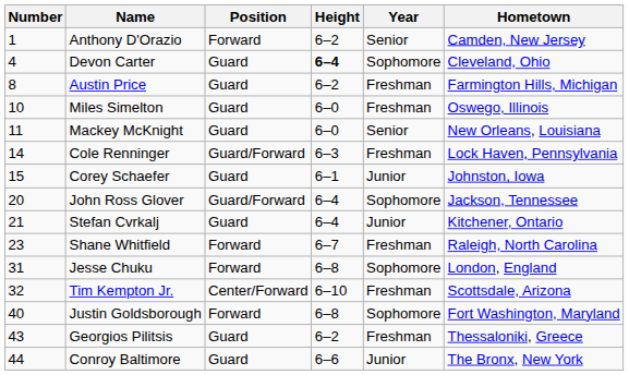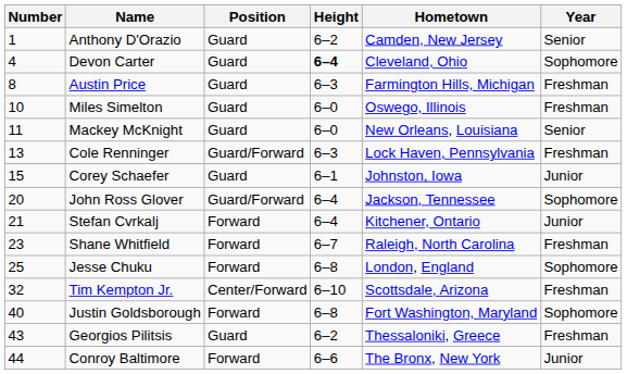 <table class="wikitable sortable" style="font-size: 95%;">
 <tr>
 <th>Number</th>
 <th>Name</th>
 <th>Position</th>
 <th>Height</th>
+<th>Hometown</th>
 <th>Year</th>
-<th>Hometown</th>
 </tr>
 <tr>
 <td>1</td>
 <td>Anthony D'Orazio</td>
-<td>Forward</td>
+<td>Guard</td>
 <td>6–2</td>
+<td><a href='#'>Camden, New Jersey</a></td>
 <td>Senior</td>
-<td><a href='#'>Camden, New Jersey</a></td>
 </tr>
 <tr>
 <td>4</td>
 <td>Devon Carter</td>
 <td>Guard</td>
 <td><strong>6–4</strong></td>
+<td><a href='#'>Cleveland, Ohio</a></td>
 <td>Sophomore</td>
-<td><a href='#'>Cleveland, Ohio</a></td>
 </tr>
 <tr>
 <td>8</td>
 <td><a href='#'>Austin Price</a></td>
 <td>Guard</td>
-<td>6–2</td>
+<td>6–3</td>
+<td><a href='#'>Farmington Hills, Michigan</a></td>
 <td>Freshman</td>
-<td><a href='#'>Farmington Hills, Michigan</a></td>
 </tr>
 <tr>
 <td>10</td>
 <td>Miles Simelton</td>
 <td>Guard</td>
 <td>6–0</td>
+<td><a href='#'>Oswego, Illinois</a></td>
 <td>Freshman</td>
-<td><a href='#'>Oswego, Illinois</a></td>
 </tr>
 <tr>
 <td>11</td>
 <td>Mackey McKnight</td>
 <td>Guard</td>
 <td>6–0</td>
+<td><a href='#'>New Orleans</a>, <a href='#'>Louisiana</a></td>
 <td>Senior</td>
-<td><a href='#'>New Orleans</a>, <a href='#'>Louisiana</a></td>
 </tr>
 <tr>
-<td>14</td>
+<td>13</td>
 <td>Cole Renninger</td>
 <td>Guard/Forward</td>
 <td>6–3</td>
+<td><a href='#'>Lock Haven, Pennsylvania</a></td>
 <td>Freshman</td>
-<td><a href='#'>Lock Haven, Pennsylvania</a></td>
 </tr>
 <tr>
 <td>15</td>
 <td>Corey Schaefer</td>
 <td>Guard</td>
 <td>6–1</td>
+<td><a href='#'>Johnston, Iowa</a></td>
 <td>Junior</td>
-<td><a href='#'>Johnston, Iowa</a></td>
 </tr>
 <tr>
 <td>20</td>
 <td>John Ross Glover</td>
 <td>Guard/Forward</td>
 <td>6–4</td>
+<td><a href='#'>Jackson, Tennessee</a></td>
 <td>Sophomore</td>
-<td><a href='#'>Jackson, Tennessee</a></td>
 </tr>
 <tr>
 <td>21</td>
 <td>Stefan Cvrkalj</td>
-<td>Guard</td>
+<td>Forward</td>
 <td>6–4</td>
+<td><a href='#'>Kitchener, Ontario</a></td>
 <td>Junior</td>
-<td><a href='#'>Kitchener, Ontario</a></td>
 </tr>
 <tr>
 <td>23</td>
 <td>Shane Whitfield</td>
 <td>Forward</td>
 <td>6–7</td>
+<td><a href='#'>Raleigh, North Carolina</a></td>
 <td>Freshman</td>
-<td><a href='#'>Raleigh, North Carolina</a></td>
 </tr>
 <tr>
-<td>31</td>
+<td>25</td>
 <td>Jesse Chuku</td>
 <td>Forward</td>
 <td>6–8</td>
+<td><a href='#'>London</a>, <a href='#'>England</a></td>
 <td>Sophomore</td>
-<td><a href='#'>London</a>, <a href='#'>England</a></td>
 </tr>
 <tr>
 <td>32</td>
 <td><a href='#'>Tim Kempton Jr.</a></td>
 <td>Center/Forward</td>
 <td>6–10</td>
+<td><a href='#'>Scottsdale, Arizona</a></td>
 <td>Freshman</td>
-<td><a href='#'>Scottsdale, Arizona</a></td>
 </tr>
 <tr>
 <td>40</td>
 <td>Justin Goldsborough</td>
 <td>Forward</td>
 <td>6–8</td>
+<td><a href='#'>Fort Washington, Maryland</a></td>
 <td>Sophomore</td>
-<td><a href='#'>Fort Washington, Maryland</a></td>
 </tr>
 <tr>
 <td>43</td>
 <td>Georgios Pilitsis</td>
 <td>Guard</td>
 <td>6–2</td>
+<td><a href='#'>Thessaloniki</a>, <a href='#'>Greece</a></td>
 <td>Freshman</td>
-<td><a href='#'>Thessaloniki</a>, <a href='#'>Greece</a></td>
 </tr>
 <tr>
 <td>44</td>
 <td>Conroy Baltimore</td>
-<td>Guard</td>
+<td>Forward</td>
 <td>6–6</td>
+<td><a href='#'>The Bronx</a>, <a href='#'>New York</a></td>
 <td>Junior</td>
-<td><a href='#'>The Bronx</a>, <a href='#'>New York</a></td>
 </tr>
 </table>
